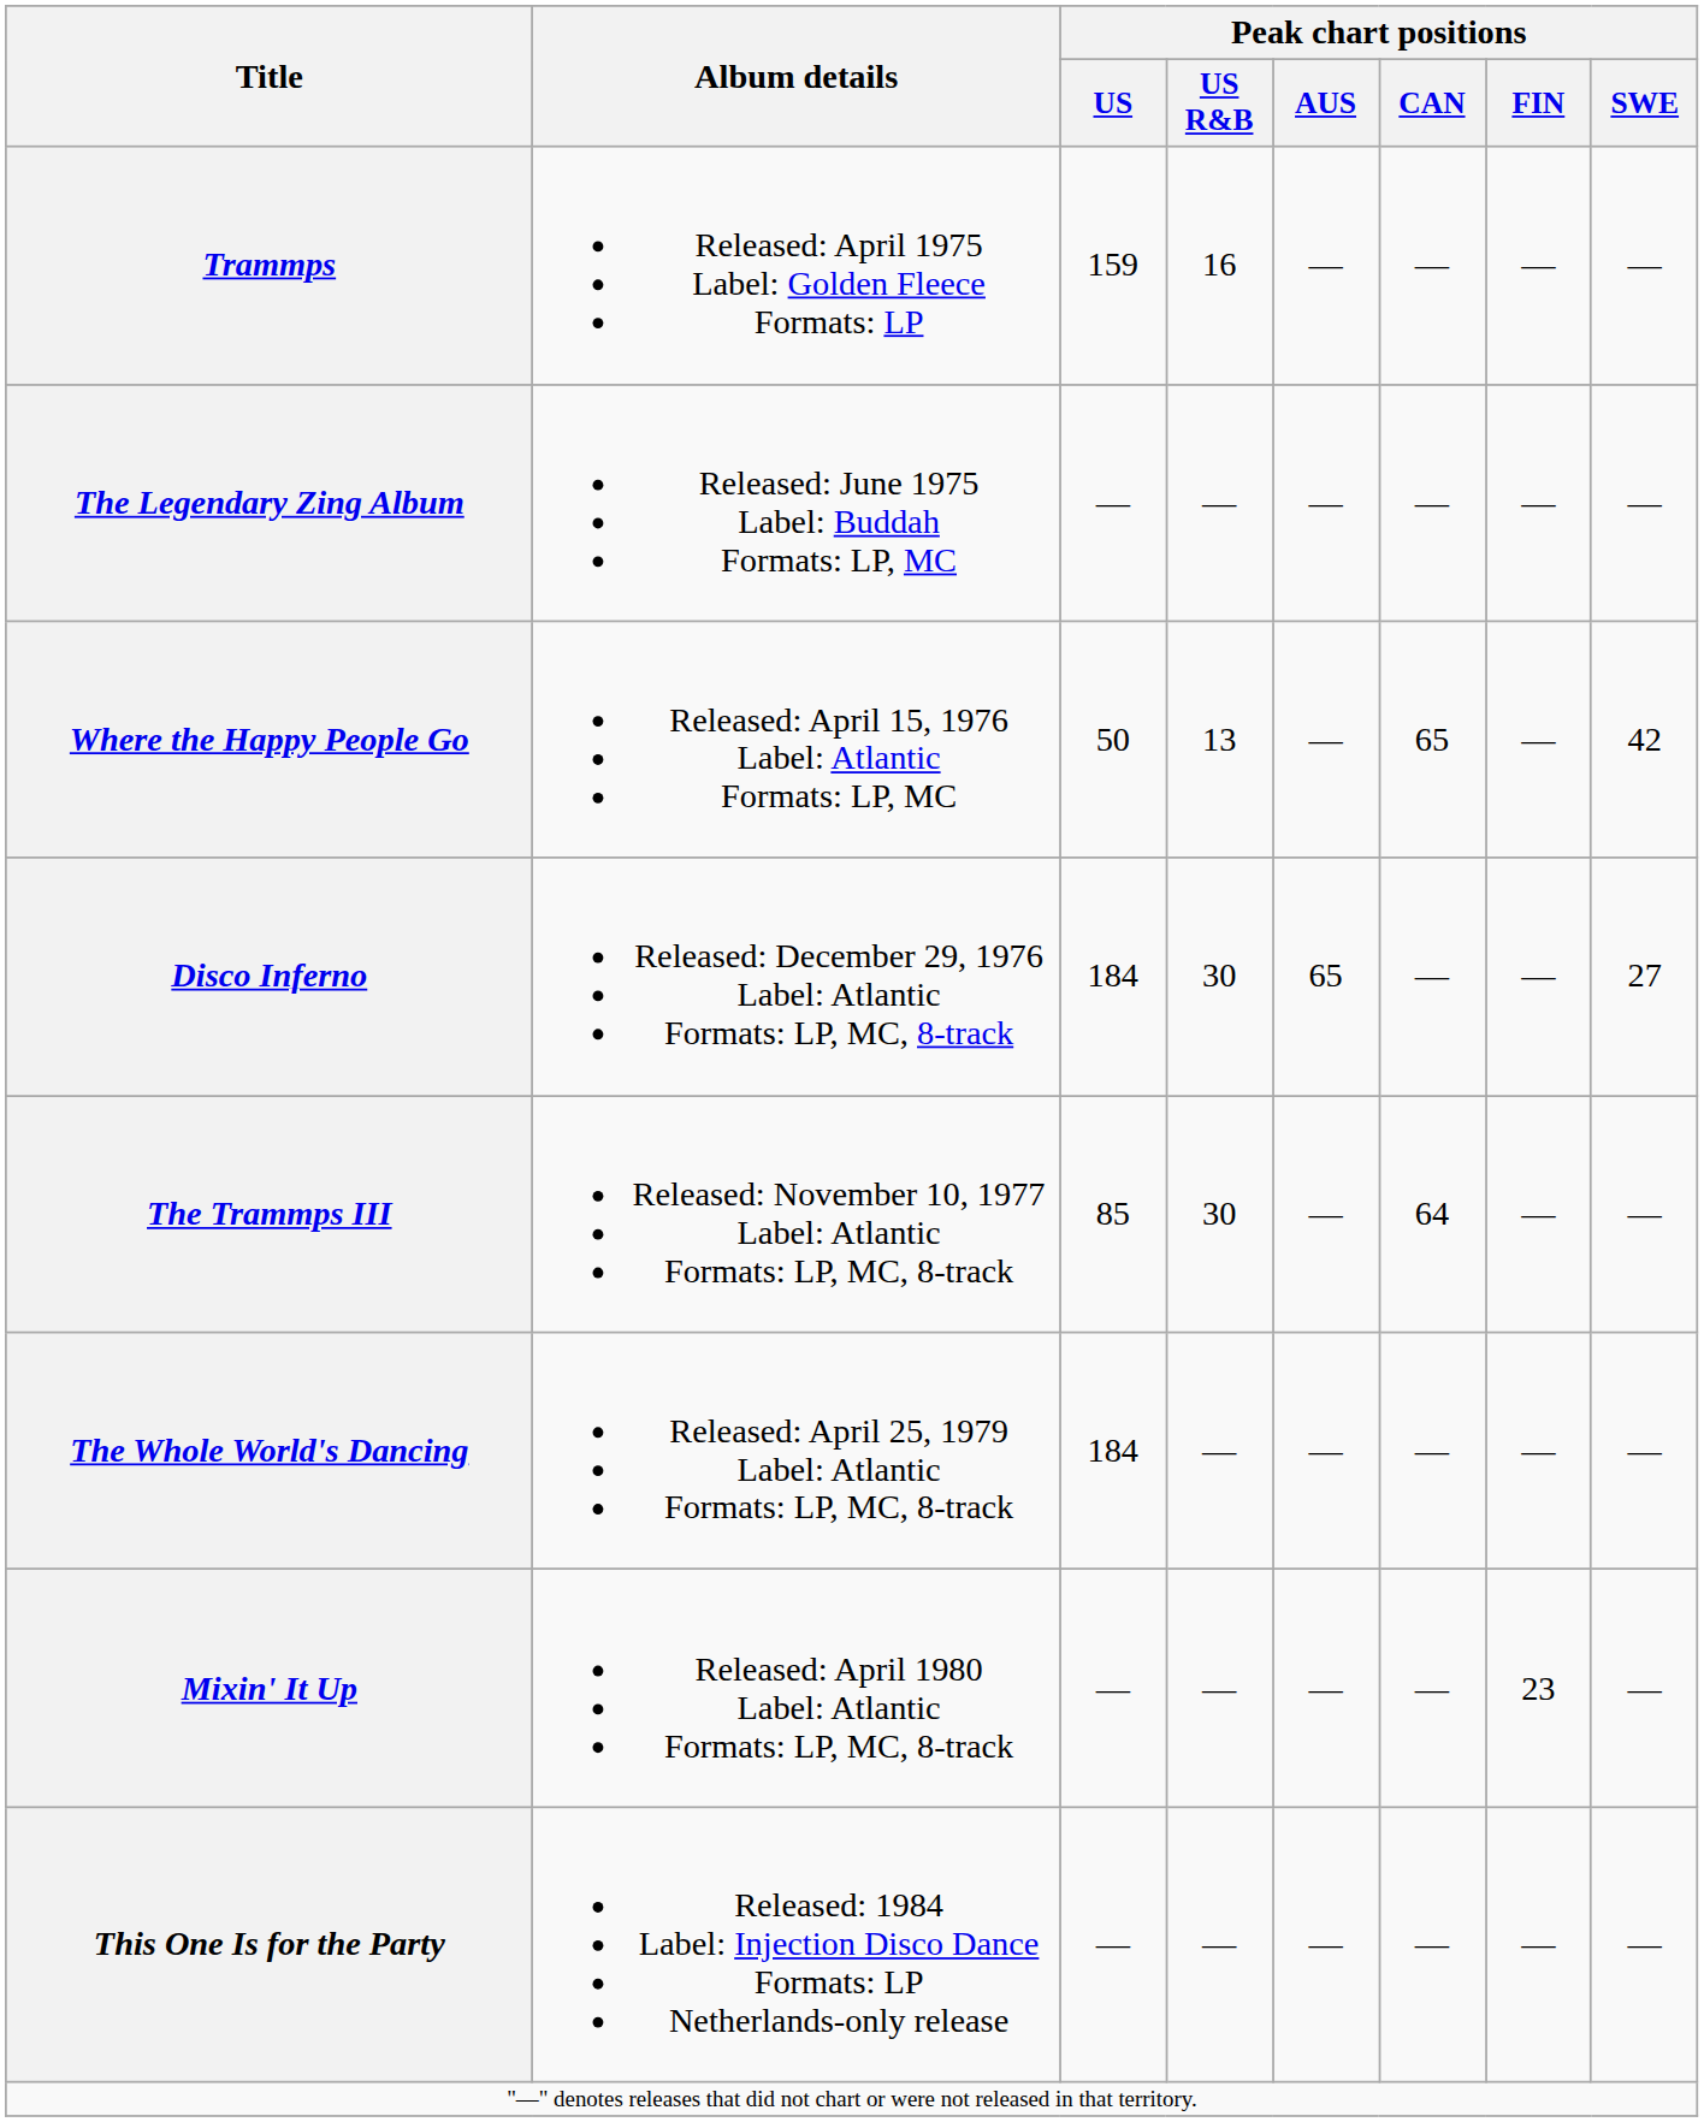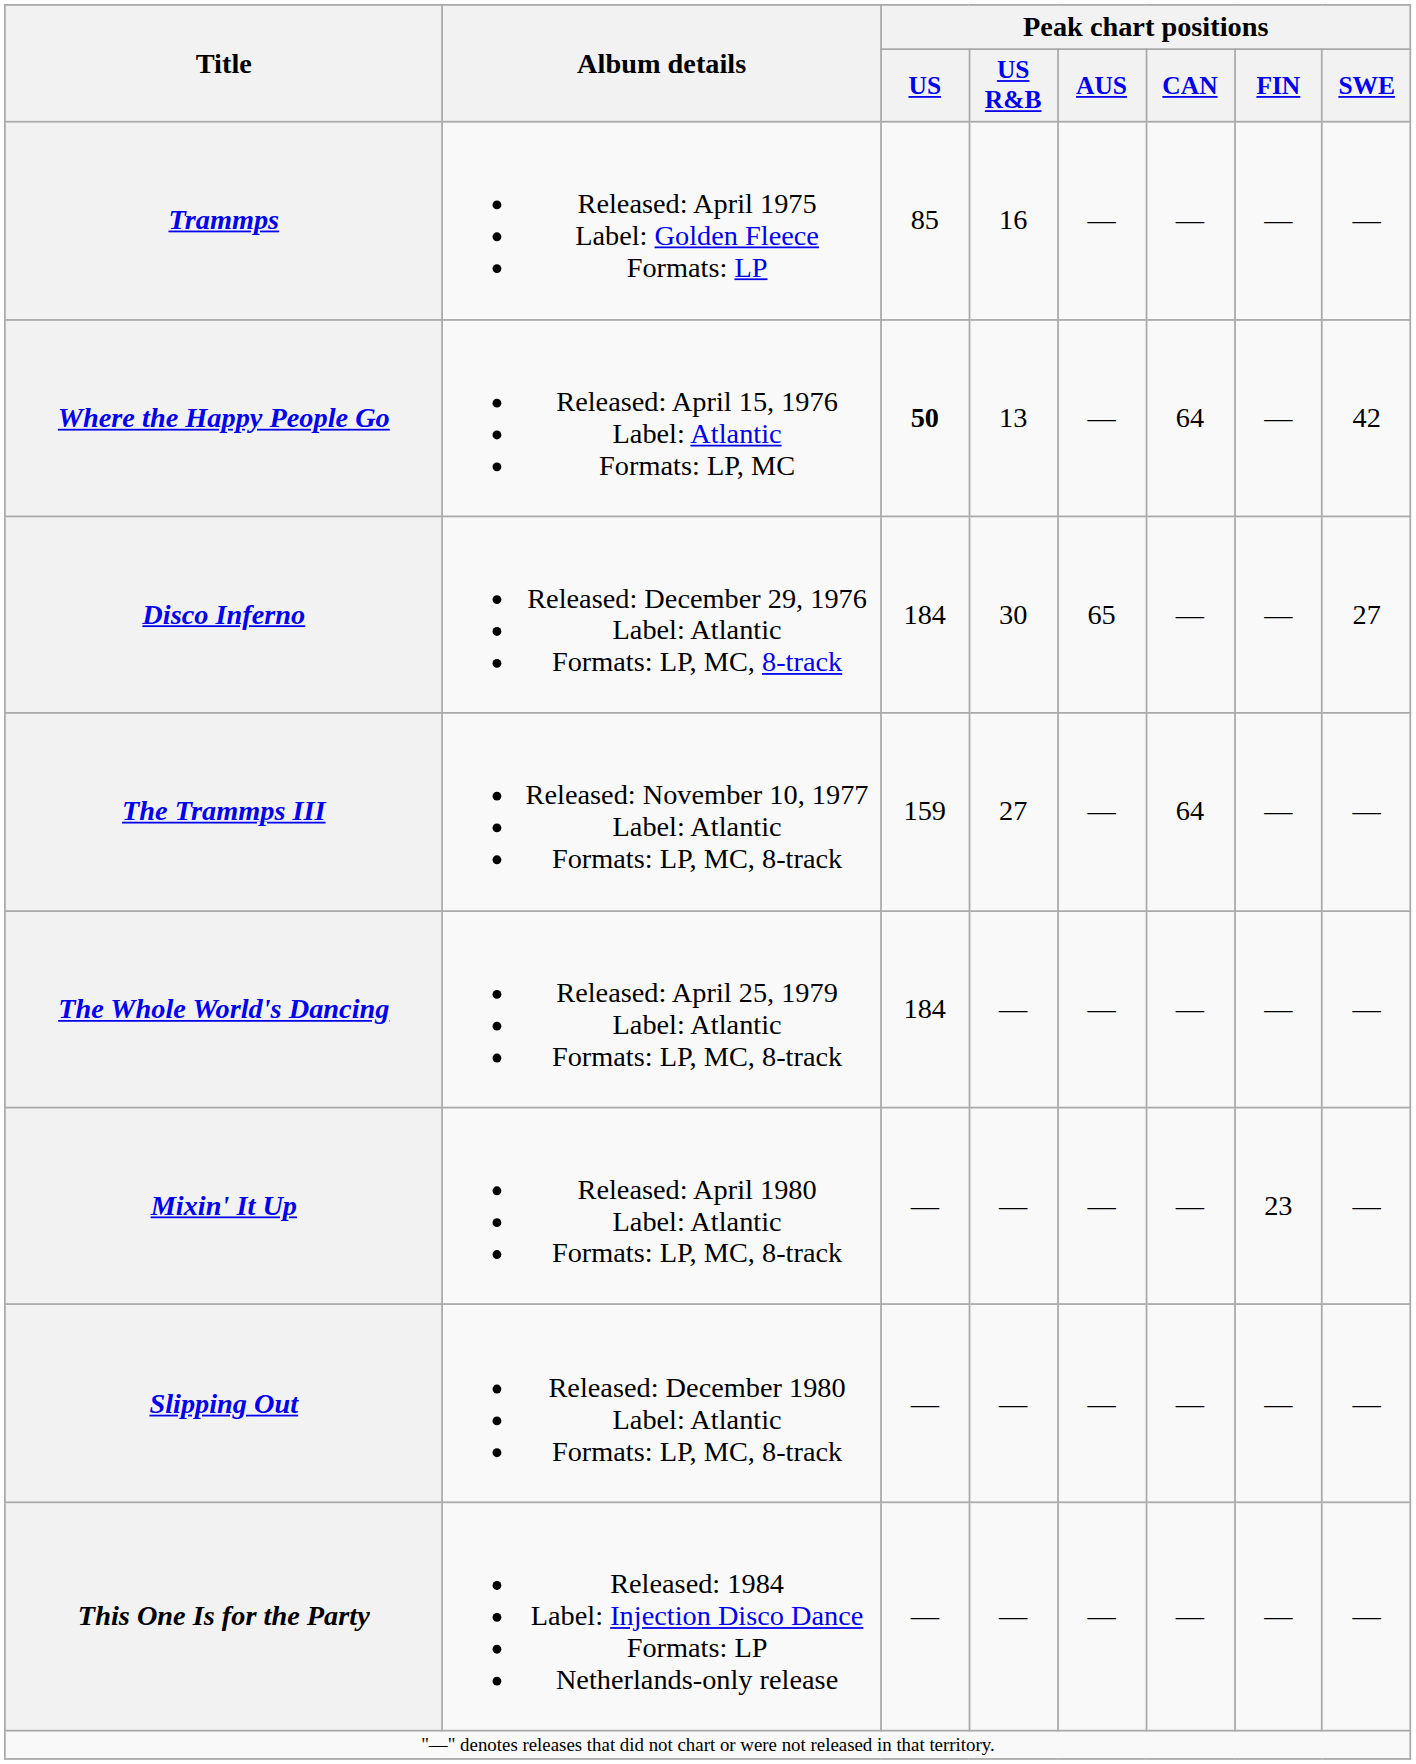 <table class="wikitable plainrowheaders" style="text-align:center;">
 <tr>
 <th scope="col" rowspan="2" style="width:15em;">Title</th>
 <th scope="col" rowspan="2" style="width:15em;">Album details</th>
 <th colspan="6">Peak chart positions</th>
 </tr>
 <tr>
 <th scope="col" style="width:3em;font-size:90%;"><a href='#'>US</a><br></th>
 <th scope="col" style="width:3em;font-size:90%;"><a href='#'>US R&B</a><br></th>
 <th scope="col" style="width:3em;font-size:90%;"><a href='#'>AUS</a><br></th>
 <th scope="col" style="width:3em;font-size:90%;"><a href='#'>CAN</a><br></th>
 <th scope="col" style="width:3em;font-size:90%;"><a href='#'>FIN</a><br></th>
 <th scope="col" style="width:3em;font-size:90%;"><a href='#'>SWE</a><br></th>
 </tr>
 <tr>
 <th scope="row"><em><a href='#'>Trammps</a></em></th>
 <td><br><ul><li>Released: April 1975</li><li>Label: <a href='#'>Golden Fleece</a></li><li>Formats: <a href='#'>LP</a></li></ul></td>
-<td>159</td>
+<td>85</td>
 <td>16</td>
-<td>—</td>
-<td>—</td>
-<td>—</td>
-<td>—</td>
-</tr>
-<tr>
-<th scope="row"><em><a href='#'>The Legendary Zing Album</a></em></th>
-<td><br><ul><li>Released: June 1975</li><li>Label: <a href='#'>Buddah</a></li><li>Formats: LP, <a href='#'>MC</a></li></ul></td>
-<td>—</td>
-<td>—</td>
 <td>—</td>
 <td>—</td>
 <td>—</td>
 <td>—</td>
 </tr>
 <tr>
 <th scope="row"><em><a href='#'>Where the Happy People Go</a></em></th>
 <td><br><ul><li>Released: April 15, 1976</li><li>Label: <a href='#'>Atlantic</a></li><li>Formats: LP, MC</li></ul></td>
-<td>50</td>
+<td><strong>50</strong></td>
 <td>13</td>
 <td>—</td>
-<td>65</td>
+<td>64</td>
 <td>—</td>
 <td>42</td>
 </tr>
 <tr>
 <th scope="row"><em><a href='#'>Disco Inferno</a></em></th>
 <td><br><ul><li>Released: December 29, 1976</li><li>Label: Atlantic</li><li>Formats: LP, MC, <a href='#'>8-track</a></li></ul></td>
 <td>184</td>
 <td>30</td>
 <td>65</td>
 <td>—</td>
 <td>—</td>
 <td>27</td>
 </tr>
 <tr>
 <th scope="row"><em><a href='#'>The Trammps III</a></em></th>
 <td><br><ul><li>Released: November 10, 1977</li><li>Label: Atlantic</li><li>Formats: LP, MC, 8-track</li></ul></td>
-<td>85</td>
-<td>30</td>
+<td>159</td>
+<td>27</td>
 <td>—</td>
 <td>64</td>
 <td>—</td>
 <td>—</td>
 </tr>
 <tr>
 <th scope="row"><em><a href='#'>The Whole World's Dancing</a></em></th>
 <td><br><ul><li>Released: April 25, 1979</li><li>Label: Atlantic</li><li>Formats: LP, MC, 8-track</li></ul></td>
 <td>184</td>
 <td>—</td>
 <td>—</td>
 <td>—</td>
 <td>—</td>
 <td>—</td>
 </tr>
 <tr>
 <th scope="row"><em><a href='#'>Mixin' It Up</a></em></th>
 <td><br><ul><li>Released: April 1980</li><li>Label: Atlantic</li><li>Formats: LP, MC, 8-track</li></ul></td>
 <td>—</td>
 <td>—</td>
 <td>—</td>
 <td>—</td>
 <td>23</td>
 <td>—</td>
 </tr>
 <tr>
+<th scope="row"><em><a href='#'>Slipping Out</a></em></th>
+<td><br><ul><li>Released: December 1980</li><li>Label: Atlantic</li><li>Formats: LP, MC, 8-track</li></ul></td>
+<td>—</td>
+<td>—</td>
+<td>—</td>
+<td>—</td>
+<td>—</td>
+<td>—</td>
+</tr>
+<tr>
 <th scope="row"><em>This One Is for the Party</em></th>
 <td><br><ul><li>Released: 1984</li><li>Label: <a href='#'>Injection Disco Dance</a></li><li>Formats: LP</li><li>Netherlands-only release</li></ul></td>
 <td>—</td>
 <td>—</td>
 <td>—</td>
 <td>—</td>
 <td>—</td>
 <td>—</td>
 </tr>
 <tr>
 <td colspan="8" style="font-size:8pt">"—" denotes releases that did not chart or were not released in that territory.</td>
 </tr>
 </table>
